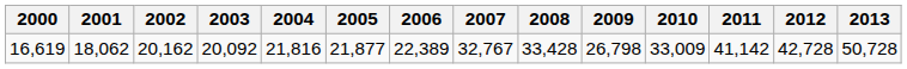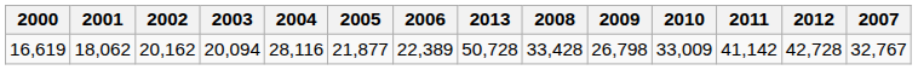 <table class="wikitable">
 <tr>
 <th>2000</th>
 <th>2001</th>
 <th>2002</th>
 <th>2003</th>
 <th>2004</th>
 <th>2005</th>
 <th>2006</th>
-<th>2007</th>
+<th>2013</th>
 <th>2008</th>
 <th>2009</th>
 <th>2010</th>
 <th>2011</th>
 <th>2012</th>
-<th>2013</th>
+<th>2007</th>
 </tr>
 <tr>
 <td> 16,619</td>
 <td> 18,062</td>
 <td> 20,162</td>
-<td> 20,092</td>
-<td> 21,816</td>
+<td> 20,094</td>
+<td> 28,116</td>
 <td> 21,877</td>
 <td> 22,389</td>
-<td> 32,767</td>
+<td> 50,728</td>
 <td> 33,428</td>
 <td> 26,798</td>
 <td> 33,009</td>
 <td> 41,142</td>
 <td> 42,728</td>
-<td> 50,728</td>
+<td> 32,767</td>
 </tr>
 </table>
